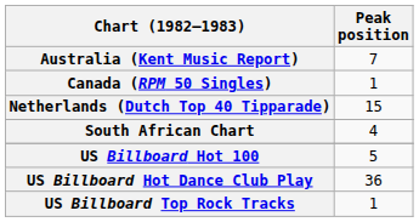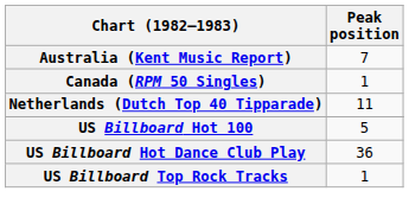 <table class="wikitable sortable plainrowheaders" style="text-align:center">
 <tr>
 <th>Chart (1982–1983)</th>
 <th>Peak<br>position</th>
 </tr>
 <tr>
 <th scope="row">Australia (<a href='#'>Kent Music Report</a>)</th>
 <td>7</td>
 </tr>
 <tr>
 <th scope="row">Canada (<a href='#'><em>RPM</em> 50 Singles</a>)</th>
 <td>1</td>
 </tr>
 <tr>
 <th scope="row">Netherlands (<a href='#'>Dutch Top 40 Tipparade</a>)</th>
-<td>15</td>
+<td>11</td>
 </tr>
 <tr>
 </tr>
 <tr>
 </tr>
 <tr>
-</tr>
-<tr>
-<th scope="row">South African Chart</th>
-<td>4</td>
 </tr>
 <tr>
 </tr>
 <tr>
 <th scope="row">US <a href='#'><em>Billboard</em> Hot 100</a></th>
 <td>5</td>
 </tr>
 <tr>
 <th scope="row">US <em>Billboard</em> <a href='#'>Hot Dance Club Play</a></th>
 <td>36</td>
 </tr>
 <tr>
 <th scope="row">US <em>Billboard</em> <a href='#'>Top Rock Tracks</a></th>
 <td>1</td>
 </tr>
 </table>
